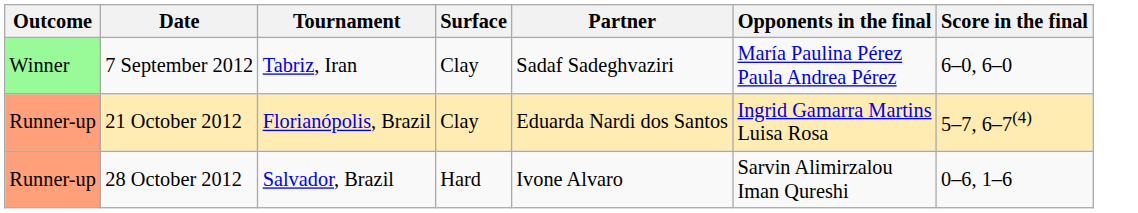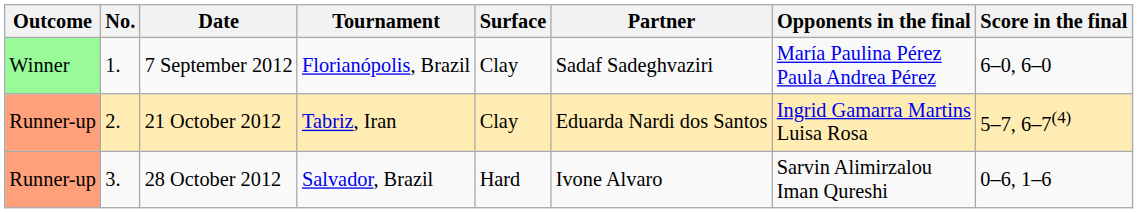 <table class="sortable wikitable" style="font-size:97%;">
 <tr>
 <th>Outcome</th>
+<th>No.</th>
 <th>Date</th>
 <th>Tournament</th>
 <th>Surface</th>
 <th>Partner</th>
 <th>Opponents in the final</th>
 <th>Score in the final</th>
 </tr>
 <tr>
 <td bgcolor="98FB98">Winner</td>
+<td>1.</td>
 <td>7 September 2012</td>
-<td><a href='#'>Tabriz</a>, Iran</td>
+<td><a href='#'>Florianópolis</a>, Brazil</td>
 <td>Clay</td>
 <td> Sadaf Sadeghvaziri</td>
 <td> <a href='#'>María Paulina Pérez</a> <br>  <a href='#'>Paula Andrea Pérez</a></td>
 <td>6–0, 6–0</td>
 </tr>
 <tr bgcolor=#ffecb2>
 <td style="background:#ffa07a;">Runner-up</td>
+<td>2.</td>
 <td>21 October 2012</td>
-<td><a href='#'>Florianópolis</a>, Brazil</td>
+<td><a href='#'>Tabriz</a>, Iran</td>
 <td>Clay</td>
 <td> Eduarda Nardi dos Santos</td>
 <td> <a href='#'>Ingrid Gamarra Martins</a> <br>  Luisa Rosa</td>
 <td>5–7, 6–7<sup>(4)</sup></td>
 </tr>
 <tr>
 <td style="background:#ffa07a;">Runner-up</td>
+<td>3.</td>
 <td>28 October 2012</td>
 <td><a href='#'>Salvador</a>, Brazil</td>
 <td>Hard</td>
 <td> Ivone Alvaro</td>
 <td> Sarvin Alimirzalou <br>  Iman Qureshi</td>
 <td>0–6, 1–6</td>
 </tr>
 </table>
